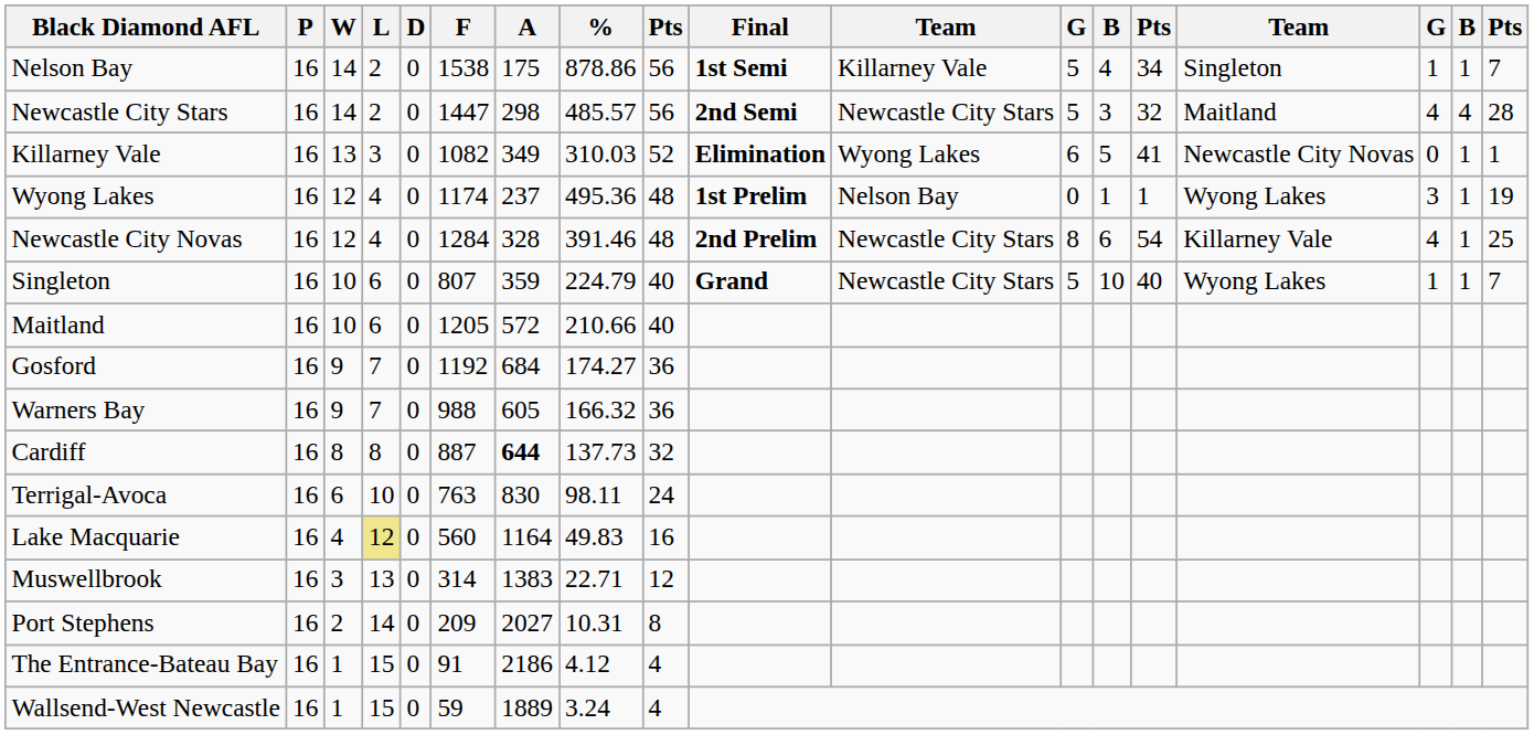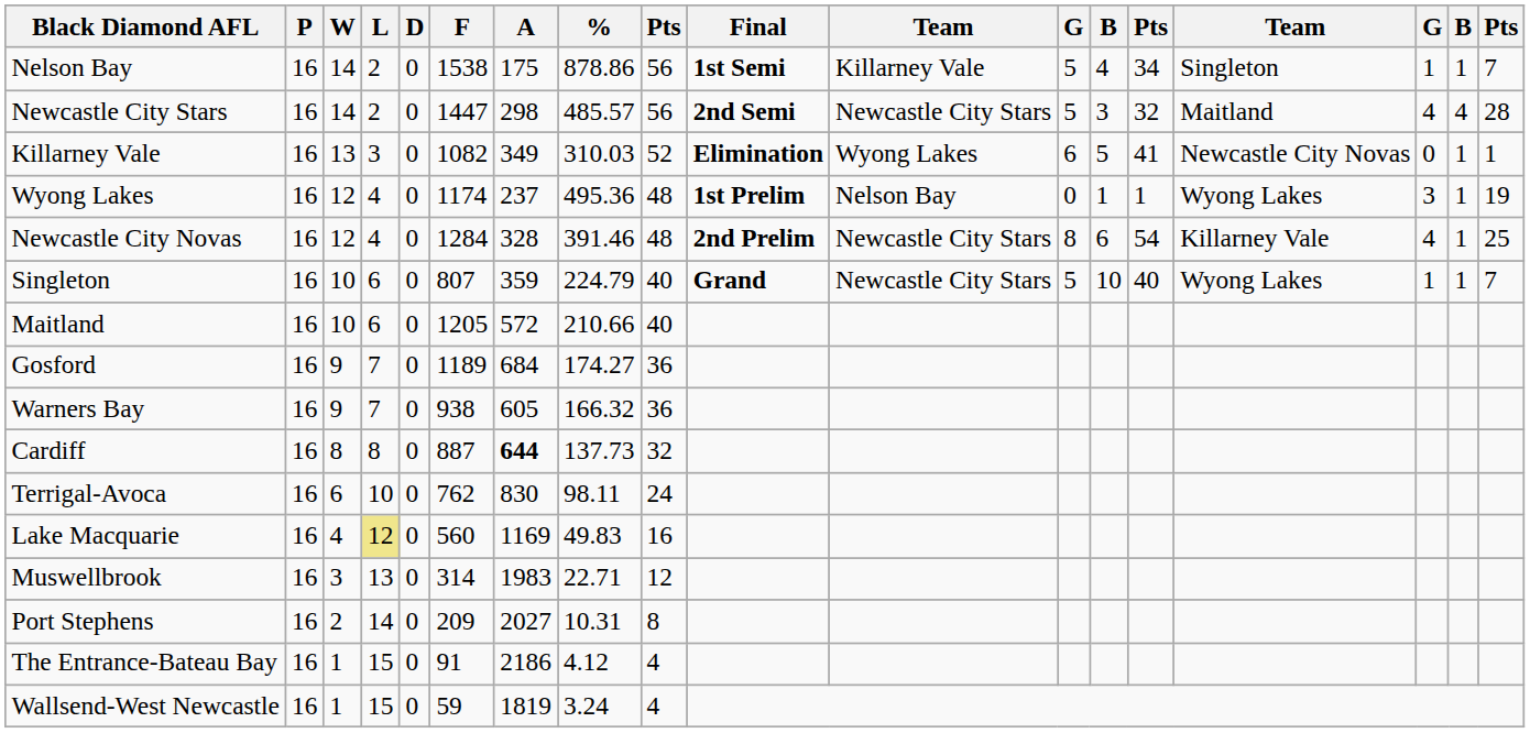 <table style="font-size: 85%; text-align: left;" class="wikitable">
 <tr>
 <th>Black Diamond AFL</th>
 <th>P</th>
 <th>W</th>
 <th>L</th>
 <th>D</th>
 <th>F</th>
 <th>A</th>
 <th>%</th>
 <th>Pts</th>
 <th>Final</th>
 <th>Team</th>
 <th>G</th>
 <th>B</th>
 <th>Pts</th>
 <th>Team</th>
 <th>G</th>
 <th>B</th>
 <th>Pts</th>
 </tr>
 <tr>
 <td>Nelson Bay</td>
 <td>16</td>
 <td>14</td>
 <td>2</td>
 <td>0</td>
 <td>1538</td>
 <td>175</td>
 <td>878.86</td>
 <td>56</td>
 <td><strong>1st Semi</strong></td>
 <td>Killarney Vale</td>
 <td>5</td>
 <td>4</td>
 <td>34</td>
 <td>Singleton</td>
 <td>1</td>
 <td>1</td>
 <td>7</td>
 </tr>
 <tr>
 <td>Newcastle City Stars</td>
 <td>16</td>
 <td>14</td>
 <td>2</td>
 <td>0</td>
 <td>1447</td>
 <td>298</td>
 <td>485.57</td>
 <td>56</td>
 <td><strong>2nd Semi</strong></td>
 <td>Newcastle City Stars</td>
 <td>5</td>
 <td>3</td>
 <td>32</td>
 <td>Maitland</td>
 <td>4</td>
 <td>4</td>
 <td>28</td>
 </tr>
 <tr>
 <td>Killarney Vale</td>
 <td>16</td>
 <td>13</td>
 <td>3</td>
 <td>0</td>
 <td>1082</td>
 <td>349</td>
 <td>310.03</td>
 <td>52</td>
 <td><strong>Elimination</strong></td>
 <td>Wyong Lakes</td>
 <td>6</td>
 <td>5</td>
 <td>41</td>
 <td>Newcastle City Novas</td>
 <td>0</td>
 <td>1</td>
 <td>1</td>
 </tr>
 <tr>
 <td>Wyong Lakes</td>
 <td>16</td>
 <td>12</td>
 <td>4</td>
 <td>0</td>
 <td>1174</td>
 <td>237</td>
 <td>495.36</td>
 <td>48</td>
 <td><strong>1st Prelim</strong></td>
 <td>Nelson Bay</td>
 <td>0</td>
 <td>1</td>
 <td>1</td>
 <td>Wyong Lakes</td>
 <td>3</td>
 <td>1</td>
 <td>19</td>
 </tr>
 <tr>
 <td>Newcastle City Novas</td>
 <td>16</td>
 <td>12</td>
 <td>4</td>
 <td>0</td>
 <td>1284</td>
 <td>328</td>
 <td>391.46</td>
 <td>48</td>
 <td><strong>2nd Prelim</strong></td>
 <td>Newcastle City Stars</td>
 <td>8</td>
 <td>6</td>
 <td>54</td>
 <td>Killarney Vale</td>
 <td>4</td>
 <td>1</td>
 <td>25</td>
 </tr>
 <tr>
 <td>Singleton</td>
 <td>16</td>
 <td>10</td>
 <td>6</td>
 <td>0</td>
 <td>807</td>
 <td>359</td>
 <td>224.79</td>
 <td>40</td>
 <td><strong>Grand</strong></td>
 <td>Newcastle City Stars</td>
 <td>5</td>
 <td>10</td>
 <td>40</td>
 <td>Wyong Lakes</td>
 <td>1</td>
 <td>1</td>
 <td>7</td>
 </tr>
 <tr>
 <td>Maitland</td>
 <td>16</td>
 <td>10</td>
 <td>6</td>
 <td>0</td>
 <td>1205</td>
 <td>572</td>
 <td>210.66</td>
 <td>40</td>
 <td></td>
 <td></td>
 <td></td>
 <td></td>
 <td></td>
 <td></td>
 <td></td>
 <td></td>
 <td></td>
 </tr>
 <tr>
 <td>Gosford</td>
 <td>16</td>
 <td>9</td>
 <td>7</td>
 <td>0</td>
-<td>1192</td>
+<td>1189</td>
 <td>684</td>
 <td>174.27</td>
 <td>36</td>
 <td></td>
 <td></td>
 <td></td>
 <td></td>
 <td></td>
 <td></td>
 <td></td>
 <td></td>
 <td></td>
 </tr>
 <tr>
 <td>Warners Bay</td>
 <td>16</td>
 <td>9</td>
 <td>7</td>
 <td>0</td>
-<td>988</td>
+<td>938</td>
 <td>605</td>
 <td>166.32</td>
 <td>36</td>
 <td></td>
 <td></td>
 <td></td>
 <td></td>
 <td></td>
 <td></td>
 <td></td>
 <td></td>
 <td></td>
 </tr>
 <tr>
 <td>Cardiff</td>
 <td>16</td>
 <td>8</td>
 <td>8</td>
 <td>0</td>
 <td>887</td>
 <td><strong>644</strong></td>
 <td>137.73</td>
 <td>32</td>
 <td></td>
 <td></td>
 <td></td>
 <td></td>
 <td></td>
 <td></td>
 <td></td>
 <td></td>
 <td></td>
 </tr>
 <tr>
 <td>Terrigal-Avoca</td>
 <td>16</td>
 <td>6</td>
 <td>10</td>
 <td>0</td>
-<td>763</td>
+<td>762</td>
 <td>830</td>
 <td>98.11</td>
 <td>24</td>
 <td></td>
 <td></td>
 <td></td>
 <td></td>
 <td></td>
 <td></td>
 <td></td>
 <td></td>
 <td></td>
 </tr>
 <tr>
 <td>Lake Macquarie</td>
 <td>16</td>
 <td>4</td>
 <td style="background: khaki;">12</td>
 <td>0</td>
 <td>560</td>
-<td>1164</td>
+<td>1169</td>
 <td>49.83</td>
 <td>16</td>
 <td></td>
 <td></td>
 <td></td>
 <td></td>
 <td></td>
 <td></td>
 <td></td>
 <td></td>
 <td></td>
 </tr>
 <tr>
 <td>Muswellbrook</td>
 <td>16</td>
 <td>3</td>
 <td>13</td>
 <td>0</td>
 <td>314</td>
-<td>1383</td>
+<td>1983</td>
 <td>22.71</td>
 <td>12</td>
 <td></td>
 <td></td>
 <td></td>
 <td></td>
 <td></td>
 <td></td>
 <td></td>
 <td></td>
 <td></td>
 </tr>
 <tr>
 <td>Port Stephens</td>
 <td>16</td>
 <td>2</td>
 <td>14</td>
 <td>0</td>
 <td>209</td>
 <td>2027</td>
 <td>10.31</td>
 <td>8</td>
 <td></td>
 <td></td>
 <td></td>
 <td></td>
 <td></td>
 <td></td>
 <td></td>
 <td></td>
 <td></td>
 </tr>
 <tr>
 <td>The Entrance-Bateau Bay</td>
 <td>16</td>
 <td>1</td>
 <td>15</td>
 <td>0</td>
 <td>91</td>
 <td>2186</td>
 <td>4.12</td>
 <td>4</td>
 <td></td>
 <td></td>
 <td></td>
 <td></td>
 <td></td>
 <td></td>
 <td></td>
 <td></td>
 <td></td>
 </tr>
 <tr>
 <td>Wallsend-West Newcastle</td>
 <td>16</td>
 <td>1</td>
 <td>15</td>
 <td>0</td>
 <td>59</td>
-<td>1889</td>
+<td>1819</td>
 <td>3.24</td>
 <td>4</td>
 </tr>
 </table>
